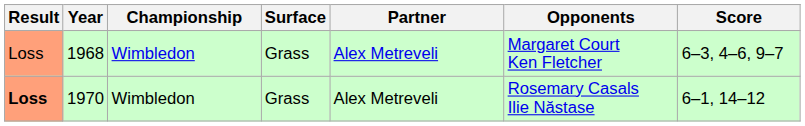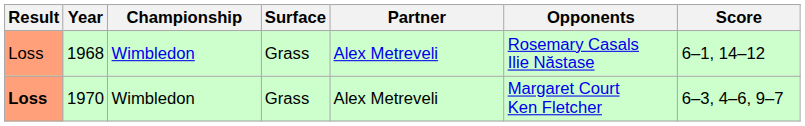 <table class="sortable wikitable">
 <tr>
 <th style="width:40px">Result</th>
 <th style="width:30px">Year</th>
 <th style="width:140px">Championship</th>
 <th style="width:50px">Surface</th>
 <th style="width:160px">Partner</th>
 <th style="width:160px">Opponents</th>
 <th style="width:110px" class="unsortable">Score</th>
 </tr>
 <tr style="background:#cfc;">
 <td style="background:#ffa07a;">Loss</td>
 <td>1968</td>
 <td><a href='#'>Wimbledon</a></td>
 <td>Grass</td>
 <td> <a href='#'>Alex Metreveli</a></td>
-<td> <a href='#'>Margaret Court</a><br> <a href='#'>Ken Fletcher</a></td>
-<td>6–3, 4–6, 9–7</td>
+<td> <a href='#'>Rosemary Casals</a><br> <a href='#'>Ilie Năstase</a></td>
+<td>6–1, 14–12</td>
 </tr>
 <tr style="background:#cfc;">
 <td style="background:#ffa07a;"><strong>Loss</strong></td>
 <td>1970</td>
 <td>Wimbledon</td>
 <td>Grass</td>
 <td> Alex Metreveli</td>
-<td> <a href='#'>Rosemary Casals</a><br> <a href='#'>Ilie Năstase</a></td>
-<td>6–1, 14–12</td>
+<td> <a href='#'>Margaret Court</a><br> <a href='#'>Ken Fletcher</a></td>
+<td>6–3, 4–6, 9–7</td>
 </tr>
 </table>
